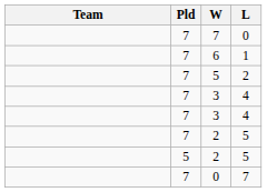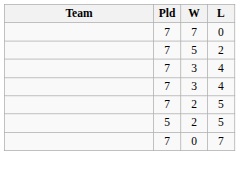 <table class=wikitable style="text-align:center">
 <tr>
 <th width=200>Team</th>
 <th width=30>Pld</th>
 <th width=30>W</th>
 <th width=30>L</th>
 </tr>
 <tr>
 <td style="text-align:left"></td>
 <td>7</td>
 <td>7</td>
 <td>0</td>
-</tr>
-<tr>
-<td style="text-align:left"></td>
-<td>7</td>
-<td>6</td>
-<td>1</td>
 </tr>
 <tr>
 <td style="text-align:left"></td>
 <td>7</td>
 <td>5</td>
 <td>2</td>
 </tr>
 <tr>
 <td style="text-align:left"></td>
 <td>7</td>
 <td>3</td>
 <td>4</td>
 </tr>
 <tr>
 <td style="text-align:left"></td>
 <td>7</td>
 <td>3</td>
 <td>4</td>
 </tr>
 <tr>
 <td style="text-align:left"></td>
 <td>7</td>
 <td>2</td>
 <td>5</td>
 </tr>
 <tr>
 <td style="text-align:left"></td>
 <td>5</td>
 <td>2</td>
 <td>5</td>
 </tr>
 <tr>
 <td style="text-align:left"></td>
 <td>7</td>
 <td>0</td>
 <td>7</td>
 </tr>
 </table>
